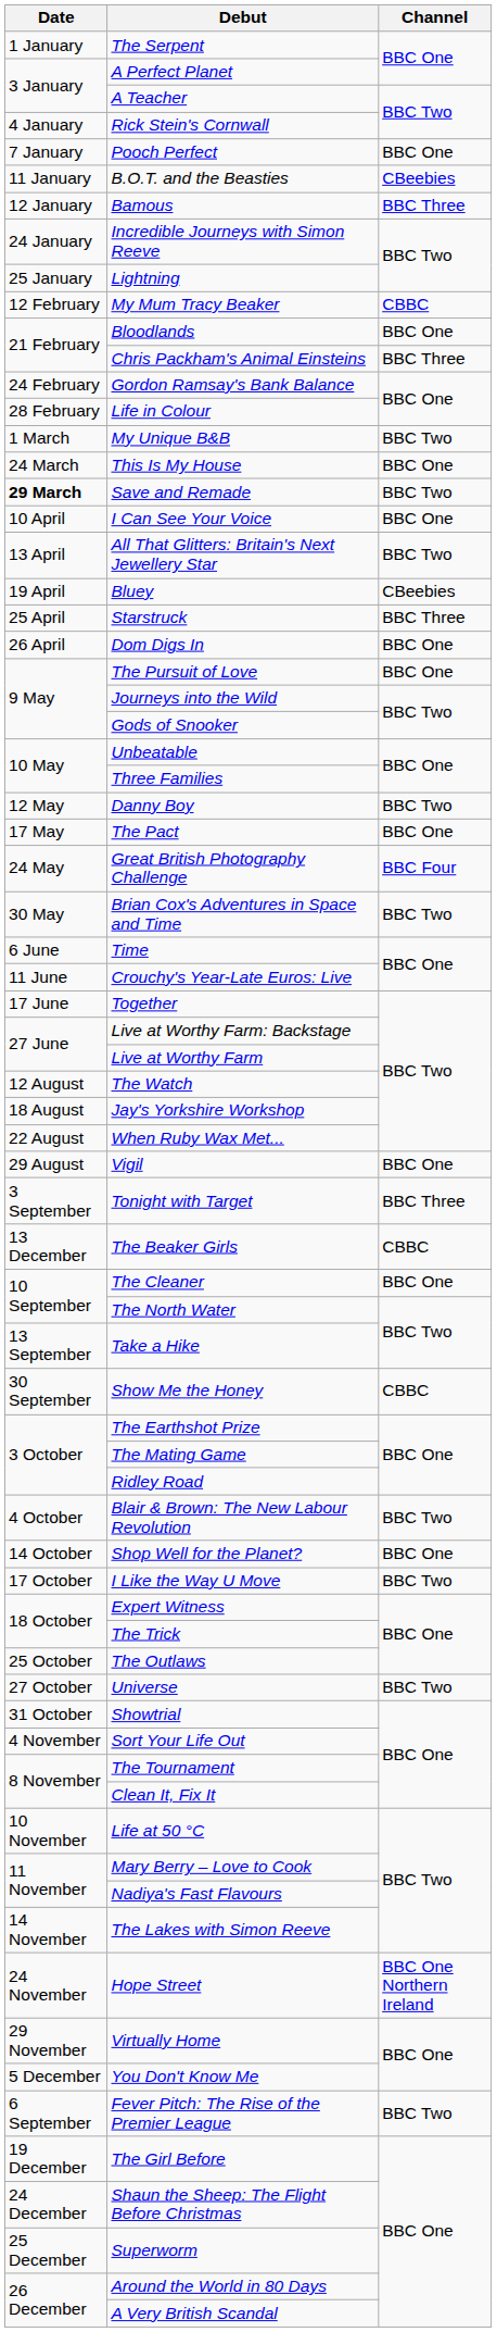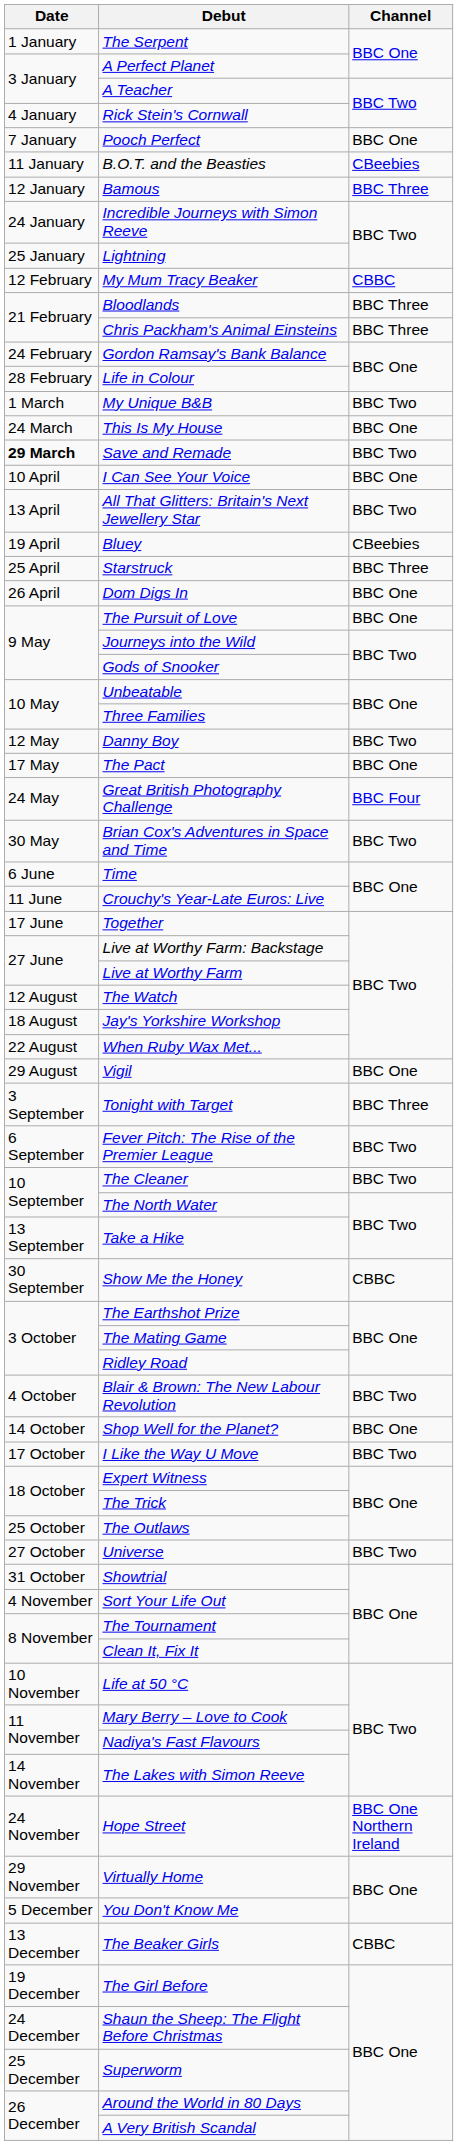 <table class="wikitable">
 <tr>
 <th width=90>Date</th>
 <th width=250>Debut</th>
 <th width=100>Channel</th>
 </tr>
 <tr>
 <td>1 January</td>
 <td><em><a href='#'>The Serpent</a></em></td>
 <td rowspan=2><a href='#'>BBC One</a></td>
 </tr>
 <tr>
 <td rowspan=2>3 January</td>
 <td><em><a href='#'>A Perfect Planet</a></em></td>
 </tr>
 <tr>
 <td><em><a href='#'>A Teacher</a></em></td>
 <td rowspan=2><a href='#'>BBC Two</a></td>
 </tr>
 <tr>
 <td>4 January</td>
 <td><em><a href='#'>Rick Stein's Cornwall</a></em></td>
 </tr>
 <tr>
 <td>7 January</td>
 <td><em><a href='#'>Pooch Perfect</a></em></td>
 <td>BBC One</td>
 </tr>
 <tr>
 <td>11 January</td>
 <td><em>B.O.T. and the Beasties</em></td>
 <td><a href='#'>CBeebies</a></td>
 </tr>
 <tr>
 <td>12 January</td>
 <td><em><a href='#'>Bamous</a></em></td>
 <td><a href='#'>BBC Three</a></td>
 </tr>
 <tr>
 <td>24 January</td>
 <td><em><a href='#'>Incredible Journeys with Simon Reeve</a></em></td>
 <td rowspan=2>BBC Two</td>
 </tr>
 <tr>
 <td>25 January</td>
 <td><em><a href='#'>Lightning</a></em></td>
 </tr>
 <tr>
 <td>12 February</td>
 <td><em><a href='#'>My Mum Tracy Beaker</a></em></td>
 <td><a href='#'>CBBC</a></td>
 </tr>
 <tr>
 <td rowspan="2">21 February</td>
 <td><em><a href='#'>Bloodlands</a></em></td>
-<td>BBC One</td>
+<td>BBC Three</td>
 </tr>
 <tr>
 <td><em><a href='#'>Chris Packham's Animal Einsteins</a></em></td>
 <td>BBC Three</td>
 </tr>
 <tr>
 <td>24 February</td>
 <td><em><a href='#'>Gordon Ramsay's Bank Balance</a></em></td>
 <td rowspan="2">BBC One</td>
 </tr>
 <tr>
 <td>28 February</td>
 <td><em><a href='#'>Life in Colour</a></em></td>
 </tr>
 <tr>
 <td>1 March</td>
 <td><em><a href='#'>My Unique B&B</a></em></td>
 <td>BBC Two</td>
 </tr>
 <tr>
 <td>24 March</td>
 <td><em><a href='#'>This Is My House</a></em></td>
 <td>BBC One</td>
 </tr>
 <tr>
 <td><strong>29 March</strong></td>
 <td><em><a href='#'>Save and Remade</a></em></td>
 <td>BBC Two</td>
 </tr>
 <tr>
 <td>10 April</td>
 <td><em><a href='#'>I Can See Your Voice</a></em></td>
 <td>BBC One</td>
 </tr>
 <tr>
 <td>13 April</td>
 <td><em><a href='#'>All That Glitters: Britain's Next Jewellery Star</a></em></td>
 <td>BBC Two</td>
 </tr>
 <tr>
 <td>19 April</td>
 <td><em><a href='#'>Bluey</a></em></td>
 <td>CBeebies</td>
 </tr>
 <tr>
 <td>25 April</td>
 <td><em><a href='#'>Starstruck</a></em></td>
 <td>BBC Three</td>
 </tr>
 <tr>
 <td>26 April</td>
 <td><em><a href='#'>Dom Digs In</a></em></td>
 <td>BBC One</td>
 </tr>
 <tr>
 <td rowspan="3">9 May</td>
 <td><em><a href='#'>The Pursuit of Love</a></em></td>
 <td>BBC One</td>
 </tr>
 <tr>
 <td><em><a href='#'>Journeys into the Wild</a></em></td>
 <td rowspan="2">BBC Two</td>
 </tr>
 <tr>
 <td><em><a href='#'>Gods of Snooker</a></em></td>
 </tr>
 <tr>
 <td rowspan="2">10 May</td>
 <td><em><a href='#'>Unbeatable</a></em></td>
 <td rowspan="2">BBC One</td>
 </tr>
 <tr>
 <td><em><a href='#'>Three Families</a></em></td>
 </tr>
 <tr>
 <td>12 May</td>
 <td><em><a href='#'>Danny Boy</a></em></td>
 <td>BBC Two</td>
 </tr>
 <tr>
 <td>17 May</td>
 <td><em><a href='#'>The Pact</a></em></td>
 <td>BBC One</td>
 </tr>
 <tr>
 <td>24 May</td>
 <td><em><a href='#'>Great British Photography Challenge</a></em></td>
 <td><a href='#'>BBC Four</a></td>
 </tr>
 <tr>
 <td>30 May</td>
 <td><em><a href='#'>Brian Cox's Adventures in Space and Time</a></em></td>
 <td>BBC Two</td>
 </tr>
 <tr>
 <td>6 June</td>
 <td><em><a href='#'>Time</a></em></td>
 <td rowspan="2">BBC One</td>
 </tr>
 <tr>
 <td>11 June</td>
 <td><em><a href='#'>Crouchy's Year-Late Euros: Live</a></em></td>
 </tr>
 <tr>
 <td>17 June</td>
 <td><em><a href='#'>Together</a></em></td>
 <td rowspan="6">BBC Two</td>
 </tr>
 <tr>
 <td rowspan="2">27 June</td>
 <td><em>Live at Worthy Farm: Backstage</em></td>
 </tr>
 <tr>
 <td><em><a href='#'>Live at Worthy Farm</a></em></td>
 </tr>
 <tr>
 <td>12 August</td>
 <td><em><a href='#'>The Watch</a></em></td>
 </tr>
 <tr>
 <td>18 August</td>
 <td><em><a href='#'>Jay's Yorkshire Workshop</a></em></td>
 </tr>
 <tr>
 <td>22 August</td>
 <td><em><a href='#'>When Ruby Wax Met...</a></em></td>
 </tr>
 <tr>
 <td>29 August</td>
 <td><em><a href='#'>Vigil</a></em></td>
 <td>BBC One</td>
 </tr>
 <tr>
 <td>3 September</td>
 <td><em><a href='#'>Tonight with Target</a></em></td>
 <td>BBC Three</td>
 </tr>
 <tr>
-<td>13 December</td>
-<td><em><a href='#'>The Beaker Girls</a></em></td>
-<td>CBBC</td>
+<td>6 September</td>
+<td><em><a href='#'>Fever Pitch: The Rise of the Premier League</a></em></td>
+<td>BBC Two</td>
 </tr>
 <tr>
 <td rowspan="2">10 September</td>
 <td><em><a href='#'>The Cleaner</a></em></td>
-<td>BBC One</td>
+<td>BBC Two</td>
 </tr>
 <tr>
 <td><em><a href='#'>The North Water</a></em></td>
 <td rowspan="2">BBC Two</td>
 </tr>
 <tr>
 <td>13 September</td>
 <td><em><a href='#'>Take a Hike</a></em></td>
 </tr>
 <tr>
 <td>30 September</td>
 <td><em><a href='#'>Show Me the Honey</a></em></td>
 <td>CBBC</td>
 </tr>
 <tr>
 <td rowspan="3">3 October</td>
 <td><em><a href='#'>The Earthshot Prize</a></em></td>
 <td rowspan="3">BBC One</td>
 </tr>
 <tr>
 <td><em><a href='#'>The Mating Game</a></em></td>
 </tr>
 <tr>
 <td><em><a href='#'>Ridley Road</a></em></td>
 </tr>
 <tr>
 <td>4 October</td>
 <td><em><a href='#'>Blair & Brown: The New Labour Revolution</a></em></td>
 <td>BBC Two</td>
 </tr>
 <tr>
 <td>14 October</td>
 <td><em><a href='#'>Shop Well for the Planet?</a></em></td>
 <td>BBC One</td>
 </tr>
 <tr>
 <td>17 October</td>
 <td><em><a href='#'>I Like the Way U Move</a></em></td>
 <td>BBC Two</td>
 </tr>
 <tr>
 <td rowspan="2">18 October</td>
 <td><em><a href='#'>Expert Witness</a></em></td>
 <td rowspan="3">BBC One</td>
 </tr>
 <tr>
 <td><em><a href='#'>The Trick</a></em></td>
 </tr>
 <tr>
 <td>25 October</td>
 <td><em><a href='#'>The Outlaws</a></em></td>
 </tr>
 <tr>
 <td>27 October</td>
 <td><em><a href='#'>Universe</a></em></td>
 <td>BBC Two</td>
 </tr>
 <tr>
 <td>31 October</td>
 <td><em><a href='#'>Showtrial</a></em></td>
 <td rowspan="4">BBC One</td>
 </tr>
 <tr>
 <td>4 November</td>
 <td><em><a href='#'>Sort Your Life Out</a></em></td>
 </tr>
 <tr>
 <td rowspan="2">8 November</td>
 <td><em><a href='#'>The Tournament</a></em></td>
 </tr>
 <tr>
 <td><em><a href='#'>Clean It, Fix It</a></em></td>
 </tr>
 <tr>
 <td>10 November</td>
 <td><em><a href='#'>Life at 50&nbsp;°C</a></em></td>
 <td rowspan="4">BBC Two</td>
 </tr>
 <tr>
 <td rowspan="2">11 November</td>
 <td><em><a href='#'>Mary Berry – Love to Cook</a></em></td>
 </tr>
 <tr>
 <td><em><a href='#'>Nadiya's Fast Flavours</a></em></td>
 </tr>
 <tr>
 <td>14 November</td>
 <td><em><a href='#'>The Lakes with Simon Reeve</a></em></td>
 </tr>
 <tr>
 <td>24 November</td>
 <td><em><a href='#'>Hope Street</a></em></td>
 <td><a href='#'>BBC One Northern Ireland</a></td>
 </tr>
 <tr>
 <td>29 November</td>
 <td><em><a href='#'>Virtually Home</a></em></td>
 <td rowspan="2">BBC One</td>
 </tr>
 <tr>
 <td>5 December</td>
 <td><em><a href='#'>You Don't Know Me</a></em></td>
 </tr>
 <tr>
-<td>6 September</td>
-<td><em><a href='#'>Fever Pitch: The Rise of the Premier League</a></em></td>
-<td>BBC Two</td>
+<td>13 December</td>
+<td><em><a href='#'>The Beaker Girls</a></em></td>
+<td>CBBC</td>
 </tr>
 <tr>
 <td>19 December</td>
 <td><em><a href='#'>The Girl Before</a></em></td>
 <td rowspan="5">BBC One</td>
 </tr>
 <tr>
 <td>24 December</td>
 <td><em><a href='#'>Shaun the Sheep: The Flight Before Christmas</a></em></td>
 </tr>
 <tr>
 <td>25 December</td>
 <td><em><a href='#'>Superworm</a></em></td>
 </tr>
 <tr>
 <td rowspan="2">26 December</td>
 <td><em><a href='#'>Around the World in 80 Days</a></em></td>
 </tr>
 <tr>
 <td><em><a href='#'>A Very British Scandal</a></em></td>
 </tr>
 </table>
